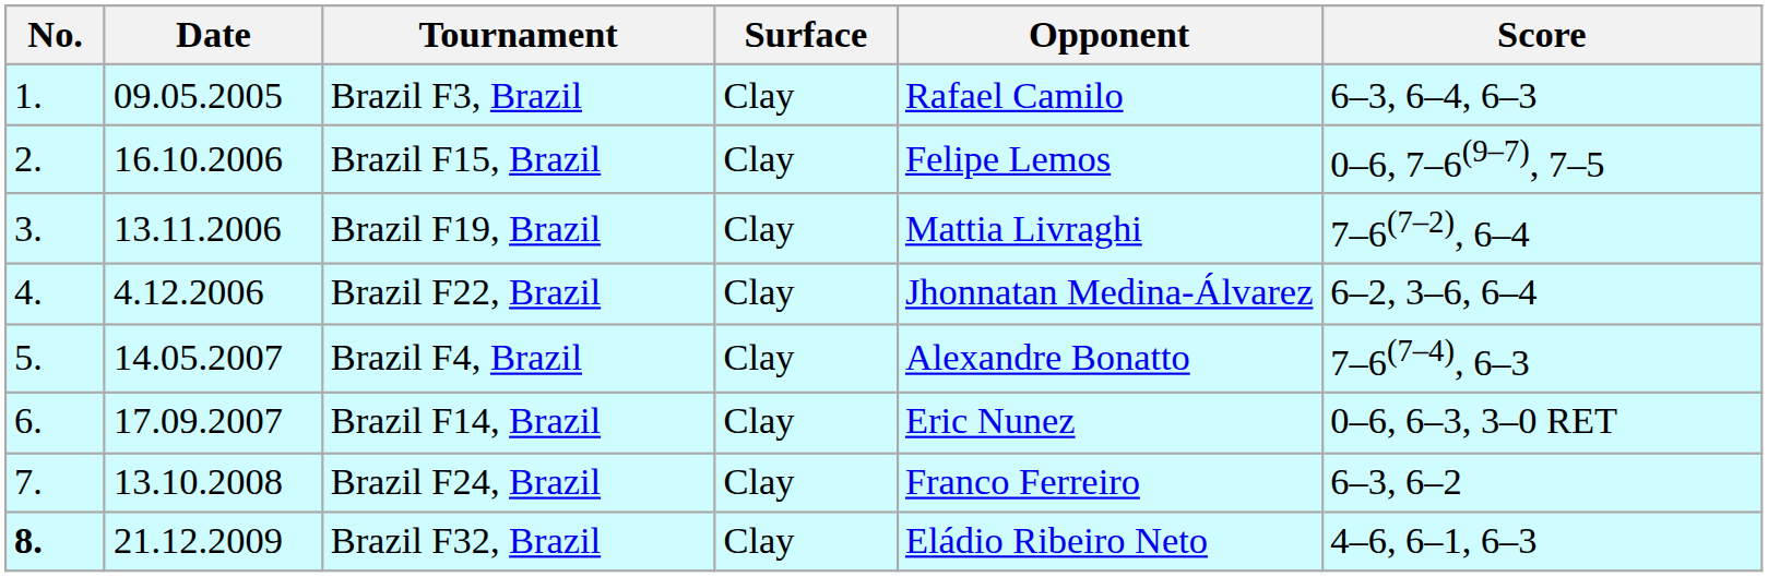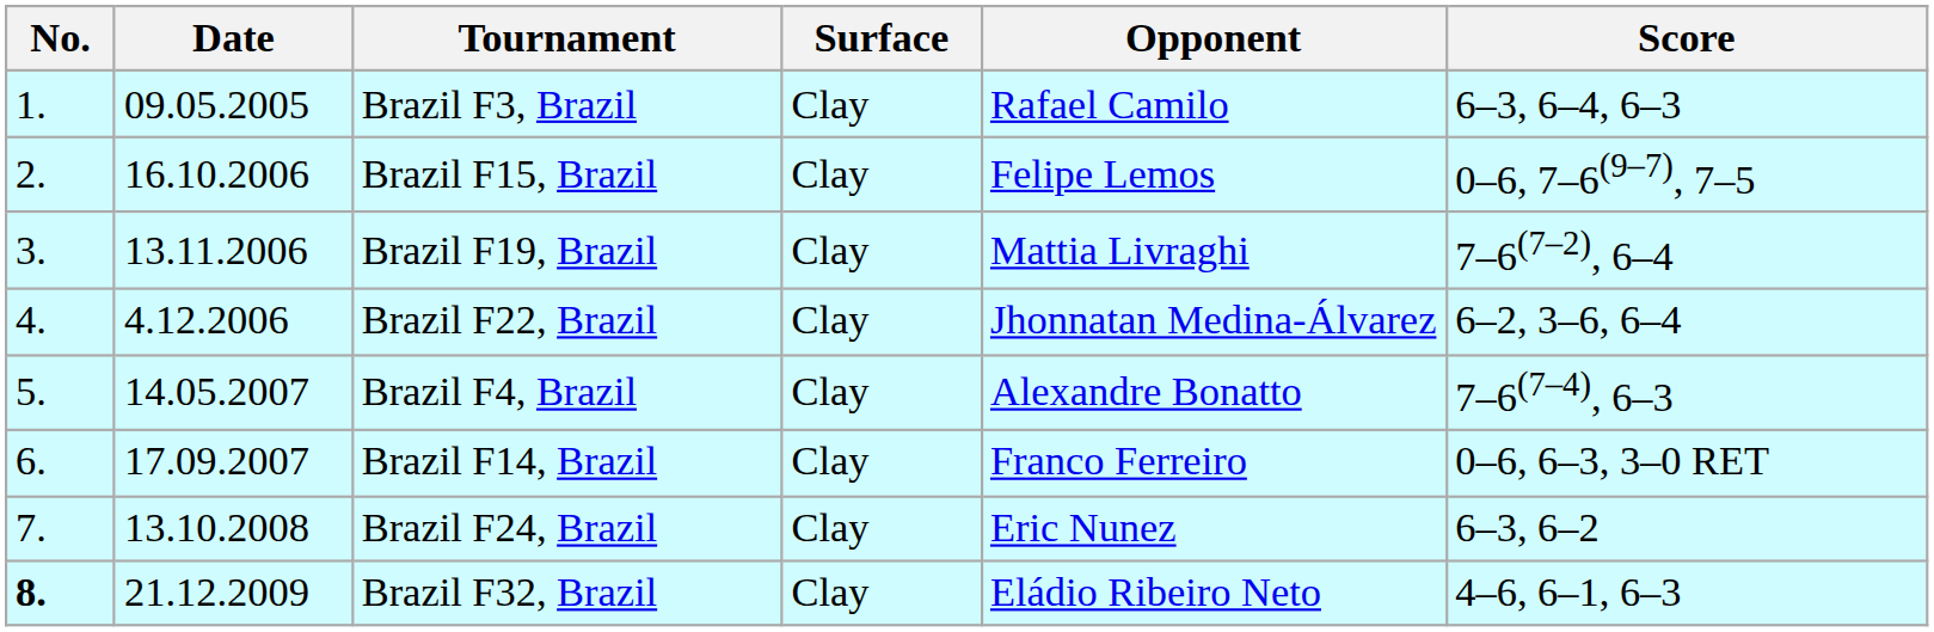 <table class="wikitable">
 <tr>
 <th width=35>No.</th>
 <th width=85>Date</th>
 <th width=160>Tournament</th>
 <th width=70>Surface</th>
 <th>Opponent</th>
 <th width=180>Score</th>
 </tr>
 <tr bgcolor="CFFCFF">
 <td>1.</td>
 <td>09.05.2005</td>
 <td>Brazil F3, <a href='#'>Brazil</a></td>
 <td>Clay</td>
 <td> <a href='#'>Rafael Camilo</a></td>
 <td>6–3, 6–4, 6–3</td>
 </tr>
 <tr bgcolor="CFFCFF">
 <td>2.</td>
 <td>16.10.2006</td>
 <td>Brazil F15, <a href='#'>Brazil</a></td>
 <td>Clay</td>
 <td> <a href='#'>Felipe Lemos</a></td>
 <td>0–6, 7–6<sup>(9–7)</sup>, 7–5</td>
 </tr>
 <tr bgcolor="CFFCFF">
 <td>3.</td>
 <td>13.11.2006</td>
 <td>Brazil F19, <a href='#'>Brazil</a></td>
 <td>Clay</td>
 <td> <a href='#'>Mattia Livraghi</a></td>
 <td>7–6<sup>(7–2)</sup>, 6–4</td>
 </tr>
 <tr bgcolor="CFFCFF">
 <td>4.</td>
 <td>4.12.2006</td>
 <td>Brazil F22, <a href='#'>Brazil</a></td>
 <td>Clay</td>
 <td> <a href='#'>Jhonnatan Medina-Álvarez</a></td>
 <td>6–2, 3–6, 6–4</td>
 </tr>
 <tr bgcolor="CFFCFF">
 <td>5.</td>
 <td>14.05.2007</td>
 <td>Brazil F4, <a href='#'>Brazil</a></td>
 <td>Clay</td>
 <td> <a href='#'>Alexandre Bonatto</a></td>
 <td>7–6<sup>(7–4)</sup>, 6–3</td>
 </tr>
 <tr bgcolor="CFFCFF">
 <td>6.</td>
 <td>17.09.2007</td>
 <td>Brazil F14, <a href='#'>Brazil</a></td>
 <td>Clay</td>
-<td> <a href='#'>Eric Nunez</a></td>
+<td> <a href='#'>Franco Ferreiro</a></td>
 <td>0–6, 6–3, 3–0 RET</td>
 </tr>
 <tr bgcolor="CFFCFF">
 <td>7.</td>
 <td>13.10.2008</td>
 <td>Brazil F24, <a href='#'>Brazil</a></td>
 <td>Clay</td>
-<td> <a href='#'>Franco Ferreiro</a></td>
+<td> <a href='#'>Eric Nunez</a></td>
 <td>6–3, 6–2</td>
 </tr>
 <tr bgcolor="CFFCFF">
 <td><strong>8.</strong></td>
 <td>21.12.2009</td>
 <td>Brazil F32, <a href='#'>Brazil</a></td>
 <td>Clay</td>
 <td> <a href='#'>Eládio Ribeiro Neto</a></td>
 <td>4–6, 6–1, 6–3</td>
 </tr>
 </table>
